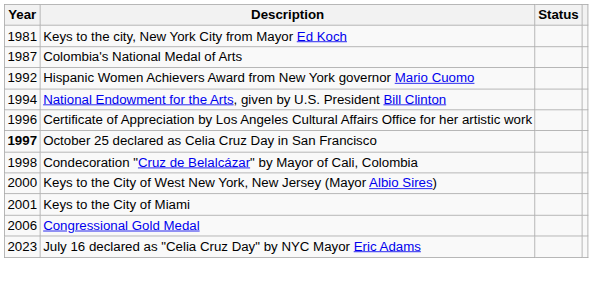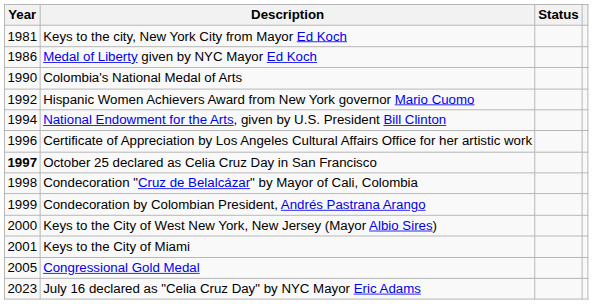 <table class="wikitable sortable plainrowheaders">
 <tr>
 <th scope="col">Year</th>
 <th scope="col">Description</th>
 <th scope="col">Status</th>
 <th scope="col" class="unsortable"></th>
 </tr>
 <tr>
 <td>1981</td>
 <td>Keys to the city, New York City from Mayor <a href='#'>Ed Koch</a></td>
 <td></td>
 <td style="text-align:center;"></td>
 </tr>
 <tr>
-<td>1987</td>
+<td>1986</td>
+<td><a href='#'>Medal of Liberty</a> given by NYC Mayor <a href='#'>Ed Koch</a></td>
+<td></td>
+<td style="text-align:center;"></td>
+</tr>
+<tr>
+<td>1990</td>
 <td>Colombia's National Medal of Arts</td>
 <td></td>
 <td style="text-align:center;"></td>
 </tr>
 <tr>
 <td>1992</td>
 <td>Hispanic Women Achievers Award from New York governor <a href='#'>Mario Cuomo</a></td>
 <td></td>
 <td style="text-align:center;"></td>
 </tr>
 <tr>
 <td>1994</td>
 <td><a href='#'>National Endowment for the Arts</a>, given by U.S. President <a href='#'>Bill Clinton</a></td>
 <td></td>
 <td style="text-align:center;"></td>
 </tr>
 <tr>
 <td>1996</td>
 <td>Certificate of Appreciation by Los Angeles Cultural Affairs Office for her artistic work</td>
 <td></td>
 <td style="text-align:center;"></td>
 </tr>
 <tr>
 <td><strong>1997</strong></td>
 <td>October 25 declared as Celia Cruz Day in San Francisco</td>
 <td></td>
 <td style="text-align:center;"></td>
 </tr>
 <tr>
 <td>1998</td>
 <td>Condecoration "<a href='#'>Cruz de Belalcázar</a>" by Mayor of Cali, Colombia</td>
 <td></td>
 <td style="text-align:center;"></td>
 </tr>
 <tr>
+<td>1999</td>
+<td>Condecoration by Colombian President, <a href='#'>Andrés Pastrana Arango</a></td>
+<td></td>
+<td style="text-align:center;"></td>
+</tr>
+<tr>
 <td>2000</td>
 <td>Keys to the City of West New York, New Jersey (Mayor <a href='#'>Albio Sires</a>)</td>
 <td></td>
 <td style="text-align:center;"></td>
 </tr>
 <tr>
 <td>2001</td>
 <td>Keys to the City of Miami</td>
 <td></td>
 <td style="text-align:center;"></td>
 </tr>
 <tr>
-<td>2006</td>
+<td>2005</td>
 <td><a href='#'>Congressional Gold Medal</a></td>
 <td></td>
 <td style="text-align:center;"></td>
 </tr>
 <tr>
 <td>2023</td>
 <td>July 16 declared as "Celia Cruz Day" by NYC Mayor <a href='#'>Eric Adams</a></td>
 <td></td>
 <td style="text-align:center;"></td>
 </tr>
 </table>
